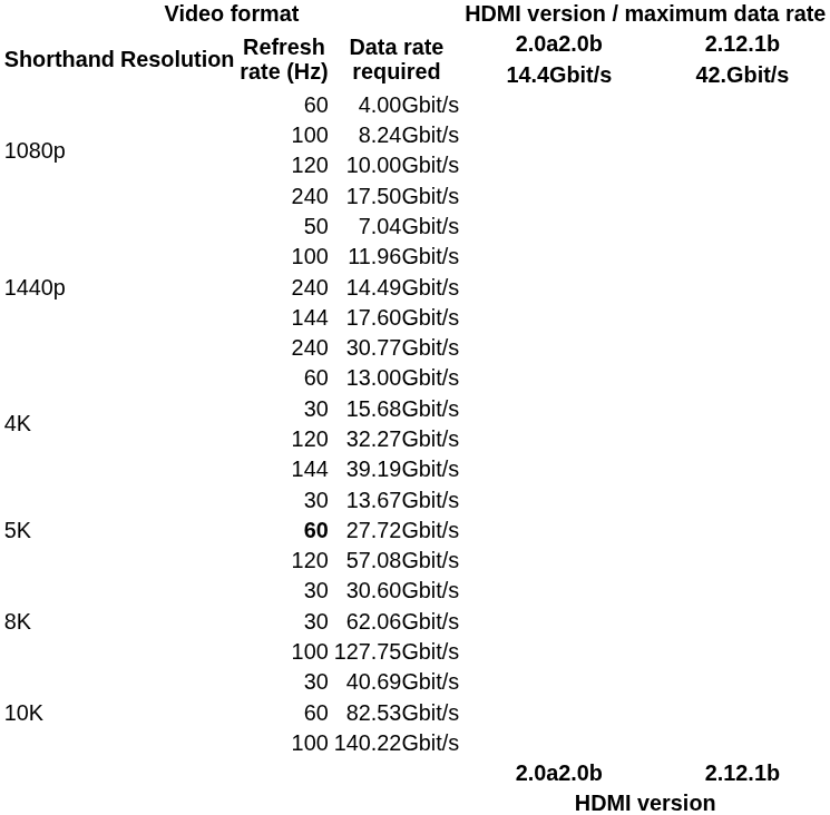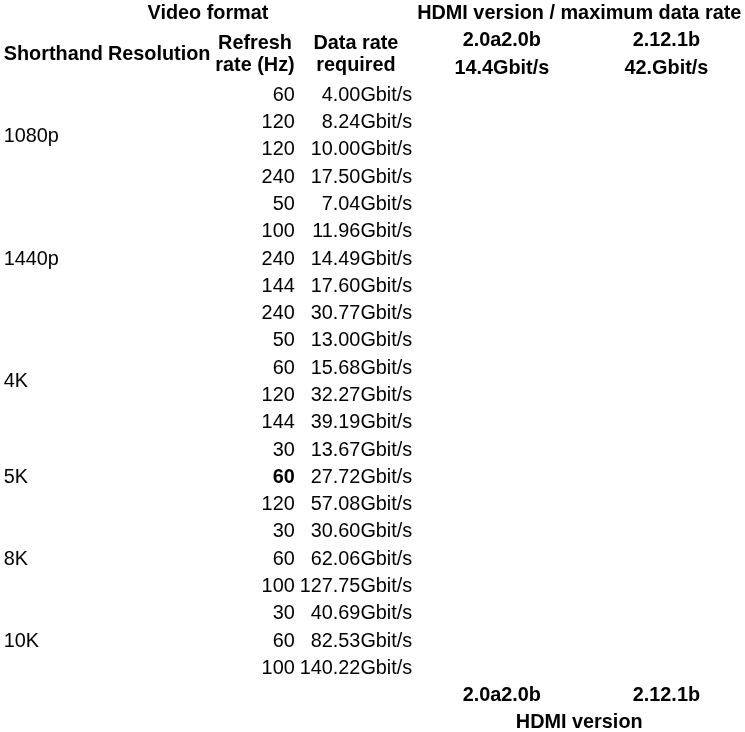 <table>
 <tr>
 <th colspan=4>Video format</th>
 <th colspan=2>HDMI version / maximum data rate</th>
 </tr>
 <tr>
 <th rowspan=2>Shorthand</th>
 <th rowspan=2>Resolution</th>
 <th rowspan=2>Refresh<br>rate (Hz)</th>
 <th rowspan=2>Data rate<br>required</th>
 <th>2.0a2.0b</th>
 <th>2.12.1b</th>
 </tr>
 <tr>
 <th>14.4Gbit/s</th>
 <th>42.Gbit/s</th>
 </tr>
 <tr>
 <td rowspan="4">1080p</td>
 <td rowspan="4"></td>
 <td style="text-align:right;">60</td>
 <td align="right">4.00Gbit/s</td>
 <td></td>
 <td></td>
 </tr>
 <tr>
-<td style="text-align:right;">100</td>
+<td style="text-align:right;">120</td>
 <td align="right">8.24Gbit/s</td>
 <td></td>
 <td></td>
 </tr>
 <tr>
 <td style="text-align:right;">120</td>
 <td align="right">10.00Gbit/s</td>
 <td></td>
 <td></td>
 </tr>
 <tr>
 <td style="text-align:right;">240</td>
 <td align="right">17.50Gbit/s</td>
 <td></td>
 <td></td>
 </tr>
 <tr>
 <td rowspan="5">1440p</td>
 <td rowspan="5"></td>
 <td style="text-align:right;">50</td>
 <td align="right">7.04Gbit/s</td>
 <td></td>
 <td></td>
 </tr>
 <tr>
 <td style="text-align:right;">100</td>
 <td align="right">11.96Gbit/s</td>
 <td></td>
 <td></td>
 </tr>
 <tr>
 <td style="text-align:right;">240</td>
 <td align="right">14.49Gbit/s</td>
 <td></td>
 <td></td>
 </tr>
 <tr>
 <td style="text-align:right;">144</td>
 <td align="right">17.60Gbit/s</td>
 <td></td>
 <td></td>
 </tr>
 <tr>
 <td style="text-align:right;">240</td>
 <td align="right">30.77Gbit/s</td>
 <td></td>
 <td></td>
 </tr>
 <tr>
 <td rowspan="4">4K</td>
 <td rowspan="4"></td>
-<td style="text-align:right;">60</td>
+<td style="text-align:right;">50</td>
 <td align="right">13.00Gbit/s</td>
 <td></td>
 <td></td>
 </tr>
 <tr>
-<td style="text-align:right;">30</td>
+<td style="text-align:right;">60</td>
 <td align="right">15.68Gbit/s</td>
 <td></td>
 <td></td>
 </tr>
 <tr>
 <td style="text-align:right;">120</td>
 <td align="right">32.27Gbit/s</td>
 <td></td>
 <td></td>
 </tr>
 <tr>
 <td style="text-align:right;">144</td>
 <td align="right">39.19Gbit/s</td>
 <td></td>
 <td></td>
 </tr>
 <tr>
 <td rowspan="3">5K</td>
 <td rowspan="3"></td>
 <td style="text-align:right;">30</td>
 <td align="right">13.67Gbit/s</td>
 <td></td>
 <td></td>
 </tr>
 <tr>
 <td style="text-align:right;"><strong>60</strong></td>
 <td align="right">27.72Gbit/s</td>
 <td></td>
 <td></td>
 </tr>
 <tr>
 <td style="text-align:right;">120</td>
 <td align="right">57.08Gbit/s</td>
 <td></td>
 <td></td>
 </tr>
 <tr>
 <td rowspan="3">8K</td>
 <td rowspan="3"></td>
 <td style="text-align:right;">30</td>
 <td align="right">30.60Gbit/s</td>
 <td></td>
 <td></td>
 </tr>
 <tr>
-<td style="text-align:right;">30</td>
+<td style="text-align:right;">60</td>
 <td align="right">62.06Gbit/s</td>
 <td></td>
 <td></td>
 </tr>
 <tr>
 <td style="text-align:right;">100</td>
 <td align="right">127.75Gbit/s</td>
 <td></td>
 <td></td>
 </tr>
 <tr>
 <td rowspan="3">10K</td>
 <td rowspan="3"></td>
 <td style="text-align:right;">30</td>
 <td align="right">40.69Gbit/s</td>
 <td></td>
 <td></td>
 </tr>
 <tr>
 <td style="text-align:right;">60</td>
 <td align="right">82.53Gbit/s</td>
 <td></td>
 <td></td>
 </tr>
 <tr>
 <td style="text-align:right;">100</td>
 <td align="right">140.22Gbit/s</td>
 <td></td>
 <td></td>
 </tr>
 <tr>
 <th rowspan=2 colspan=4></th>
 <th>2.0a2.0b</th>
 <th>2.12.1b</th>
 </tr>
 <tr>
 <th colspan=2>HDMI version</th>
 </tr>
 </table>
